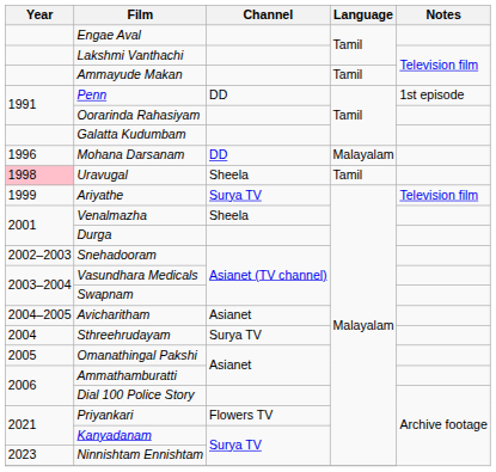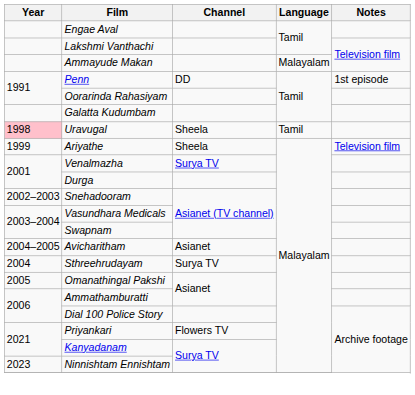 <table class="wikitable sortable">
 <tr>
 <th>Year</th>
 <th>Film</th>
 <th>Channel</th>
 <th>Language</th>
 <th>Notes</th>
 </tr>
 <tr>
 <td></td>
 <td><em>Engae Aval</em></td>
 <td></td>
 <td rowspan="2">Tamil</td>
 <td></td>
 </tr>
 <tr>
 <td></td>
 <td><em>Lakshmi Vanthachi</em></td>
 <td></td>
 <td rowspan="2"><a href='#'>Television film</a></td>
 </tr>
 <tr>
 <td></td>
 <td><em>Ammayude Makan</em></td>
 <td></td>
-<td>Tamil</td>
+<td>Malayalam</td>
 </tr>
 <tr>
 <td rowspan="2">1991</td>
 <td><em><a href='#'>Penn</a></em></td>
 <td>DD</td>
 <td rowspan="3">Tamil</td>
 <td>1st episode</td>
 </tr>
 <tr>
 <td><em>Oorarinda Rahasiyam</em></td>
 <td></td>
 <td></td>
 </tr>
 <tr>
 <td></td>
 <td><em>Galatta Kudumbam</em></td>
 <td></td>
 <td></td>
 </tr>
 <tr>
-<td>1996</td>
-<td><em>Mohana Darsanam</em></td>
-<td><a href='#'>DD</a></td>
-<td>Malayalam</td>
-<td></td>
-</tr>
-<tr>
 <td style="background: pink;">1998</td>
 <td><em>Uravugal</em></td>
 <td>Sheela</td>
 <td>Tamil</td>
 <td></td>
 </tr>
 <tr>
 <td>1999</td>
 <td><em>Ariyathe</em></td>
-<td><a href='#'>Surya TV</a></td>
+<td>Sheela</td>
 <td rowspan="14">Malayalam</td>
 <td><a href='#'>Television film</a></td>
 </tr>
 <tr>
 <td rowspan="2">2001</td>
 <td><em>Venalmazha</em></td>
-<td>Sheela</td>
+<td><a href='#'>Surya TV</a></td>
 <td></td>
 </tr>
 <tr>
 <td><em>Durga</em></td>
 <td></td>
 <td></td>
 </tr>
 <tr>
 <td>2002–2003</td>
 <td><em>Snehadooram</em></td>
 <td rowspan="3"><a href='#'>Asianet (TV channel)</a></td>
 <td></td>
 </tr>
 <tr>
 <td Rowspan=2>2003–2004</td>
 <td><em>Vasundhara Medicals</em></td>
 <td></td>
 </tr>
 <tr>
 <td><em>Swapnam</em></td>
 <td></td>
 </tr>
 <tr>
 <td>2004–2005</td>
 <td><em>Avicharitham</em></td>
 <td>Asianet</td>
 <td></td>
 </tr>
 <tr>
 <td>2004</td>
 <td><em>Sthreehrudayam</em></td>
 <td>Surya TV</td>
 <td></td>
 </tr>
 <tr>
 <td>2005</td>
 <td><em>Omanathingal Pakshi</em></td>
 <td rowspan="2">Asianet</td>
 <td></td>
 </tr>
 <tr>
 <td rowspan="2">2006</td>
 <td><em>Ammathamburatti</em></td>
 <td></td>
 </tr>
 <tr>
 <td><em>Dial 100 Police Story</em></td>
 <td></td>
 <td rowspan="5">Archive footage</td>
 </tr>
 <tr>
 <td rowspan="2">2021</td>
 <td><em>Priyankari</em></td>
 <td>Flowers TV</td>
 </tr>
 <tr>
 <td><em><a href='#'>Kanyadanam</a></em></td>
 <td rowspan="2"><a href='#'>Surya TV</a></td>
 </tr>
 <tr>
 <td>2023</td>
 <td><em>Ninnishtam Ennishtam </em></td>
 </tr>
 <tr>
 </tr>
 </table>
